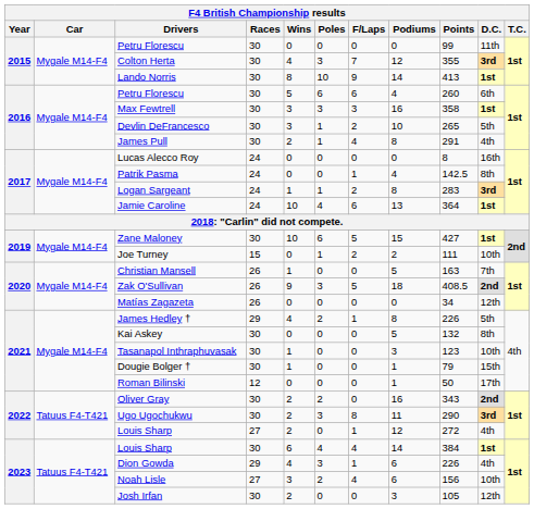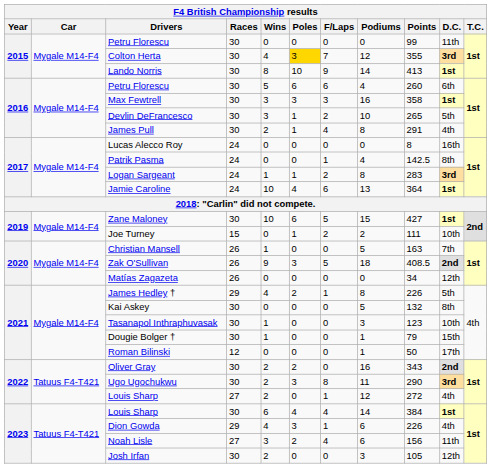 <table class="wikitable" style="font-size:85%; width:700px">
 <tr>
 <th colspan=11><a href='#'>F4 British Championship</a> results</th>
 </tr>
 <tr valign="top">
 <th>Year</th>
 <th>Car</th>
 <th>Drivers</th>
 <th>Races</th>
 <th>Wins</th>
 <th>Poles</th>
 <th>F/Laps</th>
 <th>Podiums</th>
 <th>Points</th>
 <th>D.C.</th>
 <th>T.C.</th>
 </tr>
 <tr>
 <th rowspan=3><a href='#'>2015</a></th>
 <td rowspan=3><a href='#'>Mygale M14-F4</a></td>
 <td> <a href='#'>Petru Florescu</a></td>
 <td>30</td>
 <td>0</td>
 <td>0</td>
 <td>0</td>
 <td>0</td>
 <td>99</td>
 <td>11th</td>
 <td rowspan=3 style="background:#FFFFBF;"><strong>1st</strong></td>
 </tr>
 <tr>
 <td> <a href='#'>Colton Herta</a></td>
 <td>30</td>
 <td>4</td>
-<td>3</td>
+<td style="background: gold;">3</td>
 <td>7</td>
 <td>12</td>
 <td>355</td>
 <td style="background:#FFDF9F;"><strong>3rd</strong></td>
 </tr>
 <tr>
 <td> <a href='#'>Lando Norris</a></td>
 <td>30</td>
 <td>8</td>
 <td>10</td>
 <td>9</td>
 <td>14</td>
 <td>413</td>
 <td style="background:#FFFFBF;"><strong>1st</strong></td>
 </tr>
 <tr>
 <th rowspan=4><a href='#'>2016</a></th>
 <td rowspan=4><a href='#'>Mygale M14-F4</a></td>
 <td> <a href='#'>Petru Florescu</a></td>
 <td>30</td>
 <td>5</td>
 <td>6</td>
 <td>6</td>
 <td>4</td>
 <td>260</td>
 <td>6th</td>
 <td rowspan=4 style="background:#FFFFBF;"><strong>1st</strong></td>
 </tr>
 <tr>
 <td> <a href='#'>Max Fewtrell</a></td>
 <td>30</td>
 <td>3</td>
 <td>3</td>
 <td>3</td>
 <td>16</td>
 <td>358</td>
 <td style="background:#FFFFBF;"><strong>1st</strong></td>
 </tr>
 <tr>
 <td> <a href='#'>Devlin DeFrancesco</a></td>
 <td>30</td>
 <td>3</td>
 <td>1</td>
 <td>2</td>
 <td>10</td>
 <td>265</td>
 <td>5th</td>
 </tr>
 <tr>
 <td> <a href='#'>James Pull</a></td>
 <td>30</td>
 <td>2</td>
 <td>1</td>
 <td>4</td>
 <td>8</td>
 <td>291</td>
 <td>4th</td>
 </tr>
 <tr>
 <th rowspan=4><a href='#'>2017</a></th>
 <td rowspan=4><a href='#'>Mygale M14-F4</a></td>
 <td> Lucas Alecco Roy</td>
 <td>24</td>
 <td>0</td>
 <td>0</td>
 <td>0</td>
 <td>0</td>
 <td>8</td>
 <td>16th</td>
 <td rowspan=4 style="background:#FFFFBF;"><strong>1st</strong></td>
 </tr>
 <tr>
 <td> <a href='#'>Patrik Pasma</a></td>
 <td>24</td>
 <td>0</td>
 <td>0</td>
 <td>1</td>
 <td>4</td>
 <td>142.5</td>
 <td>8th</td>
 </tr>
 <tr>
 <td> <a href='#'>Logan Sargeant</a></td>
 <td>24</td>
 <td>1</td>
 <td>1</td>
 <td>2</td>
 <td>8</td>
 <td>283</td>
 <td style="background:#FFDF9F;"><strong>3rd</strong></td>
 </tr>
 <tr>
 <td> <a href='#'>Jamie Caroline</a></td>
 <td>24</td>
 <td>10</td>
 <td>4</td>
 <td>6</td>
 <td>13</td>
 <td>364</td>
 <td style="background:#FFFFBF;"><strong>1st</strong></td>
 </tr>
 <tr>
 <th colspan=11><a href='#'>2018</a>: "Carlin" did not compete.</th>
 </tr>
 <tr>
 <th rowspan=2><a href='#'>2019</a></th>
 <td rowspan=2><a href='#'>Mygale M14-F4</a></td>
 <td> <a href='#'>Zane Maloney</a></td>
 <td>30</td>
 <td>10</td>
 <td>6</td>
 <td>5</td>
 <td>15</td>
 <td>427</td>
 <td style="background:#FFFFBF;"><strong>1st</strong></td>
 <td rowspan=2 style="background:#dfdfdf;"><strong>2nd</strong></td>
 </tr>
 <tr>
 <td> Joe Turney</td>
 <td>15</td>
 <td>0</td>
 <td>1</td>
 <td>2</td>
 <td>2</td>
 <td>111</td>
 <td>10th</td>
 </tr>
 <tr>
 <th rowspan=3><a href='#'>2020</a></th>
 <td rowspan=3><a href='#'>Mygale M14-F4</a></td>
 <td> <a href='#'>Christian Mansell</a></td>
 <td>26</td>
 <td>1</td>
 <td>0</td>
 <td>0</td>
 <td>5</td>
 <td>163</td>
 <td>7th</td>
 <td style="background:#FFFFBF;" rowspan=3><strong>1st</strong></td>
 </tr>
 <tr>
 <td> <a href='#'>Zak O'Sullivan</a></td>
 <td>26</td>
 <td>9</td>
 <td>3</td>
 <td>5</td>
 <td>18</td>
 <td>408.5</td>
 <td style="background:#dfdfdf;"><strong>2nd</strong></td>
 </tr>
 <tr>
 <td> <a href='#'>Matías Zagazeta</a></td>
 <td>26</td>
 <td>0</td>
 <td>0</td>
 <td>0</td>
 <td>0</td>
 <td>34</td>
 <td>12th</td>
 </tr>
 <tr>
 <th rowspan="5"><a href='#'>2021</a></th>
 <td rowspan="5"><a href='#'>Mygale M14-F4</a></td>
 <td> <a href='#'>James Hedley</a> †</td>
 <td>29</td>
 <td>4</td>
 <td>2</td>
 <td>1</td>
 <td>8</td>
 <td>226</td>
 <td>5th</td>
 <td rowspan="5">4th</td>
 </tr>
 <tr>
 <td> Kai Askey</td>
 <td>30</td>
 <td>0</td>
 <td>0</td>
 <td>0</td>
 <td>5</td>
 <td>132</td>
 <td>8th</td>
 </tr>
 <tr>
 <td> <a href='#'>Tasanapol Inthraphuvasak</a></td>
 <td>30</td>
 <td>1</td>
 <td>0</td>
 <td>0</td>
 <td>3</td>
 <td>123</td>
 <td>10th</td>
 </tr>
 <tr>
 <td> Dougie Bolger †</td>
 <td>30</td>
 <td>1</td>
 <td>0</td>
 <td>0</td>
 <td>1</td>
 <td>79</td>
 <td>15th</td>
 </tr>
 <tr>
 <td> <a href='#'>Roman Bilinski</a></td>
 <td>12</td>
 <td>0</td>
 <td>0</td>
 <td>0</td>
 <td>1</td>
 <td>50</td>
 <td>17th</td>
 </tr>
 <tr>
 <th rowspan="3"><a href='#'>2022</a></th>
 <td rowspan="3"><a href='#'>Tatuus F4-T421</a></td>
 <td> <a href='#'>Oliver Gray</a></td>
 <td>30</td>
 <td>2</td>
 <td>2</td>
 <td>0</td>
 <td>16</td>
 <td>343</td>
 <td style="background:#dfdfdf;"><strong>2nd</strong></td>
 <td rowspan="3" style="background:#FFFFBF;"><strong>1st</strong></td>
 </tr>
 <tr>
 <td> <a href='#'>Ugo Ugochukwu</a></td>
 <td>30</td>
 <td>2</td>
 <td>3</td>
 <td>8</td>
 <td>11</td>
 <td>290</td>
 <td style="background:#FFDF9F;"><strong>3rd</strong></td>
 </tr>
 <tr>
 <td> <a href='#'>Louis Sharp</a></td>
 <td>27</td>
 <td>2</td>
 <td>0</td>
 <td>1</td>
 <td>12</td>
 <td>272</td>
 <td>4th</td>
 </tr>
 <tr>
 <th rowspan="4"><a href='#'>2023</a></th>
 <td rowspan="4"><a href='#'>Tatuus F4-T421</a></td>
 <td> <a href='#'>Louis Sharp</a></td>
 <td>30</td>
 <td>6</td>
 <td>4</td>
 <td>4</td>
 <td>14</td>
 <td>384</td>
 <td style="background:#FFFFBF;"><strong>1st</strong></td>
 <td rowspan="4" style="background:#FFFFBF;"><strong>1st</strong></td>
 </tr>
 <tr>
 <td> <a href='#'>Dion Gowda</a></td>
 <td>29</td>
 <td>4</td>
 <td>3</td>
 <td>1</td>
 <td>6</td>
 <td>226</td>
 <td>4th</td>
 </tr>
 <tr>
 <td> <a href='#'>Noah Lisle</a></td>
 <td>27</td>
 <td>3</td>
 <td>2</td>
 <td>4</td>
 <td>6</td>
 <td>156</td>
-<td>10th</td>
+<td>11th</td>
 </tr>
 <tr>
 <td> <a href='#'>Josh Irfan</a></td>
 <td>30</td>
 <td>2</td>
 <td>0</td>
 <td>0</td>
 <td>3</td>
 <td>105</td>
 <td>12th</td>
 </tr>
 </table>
